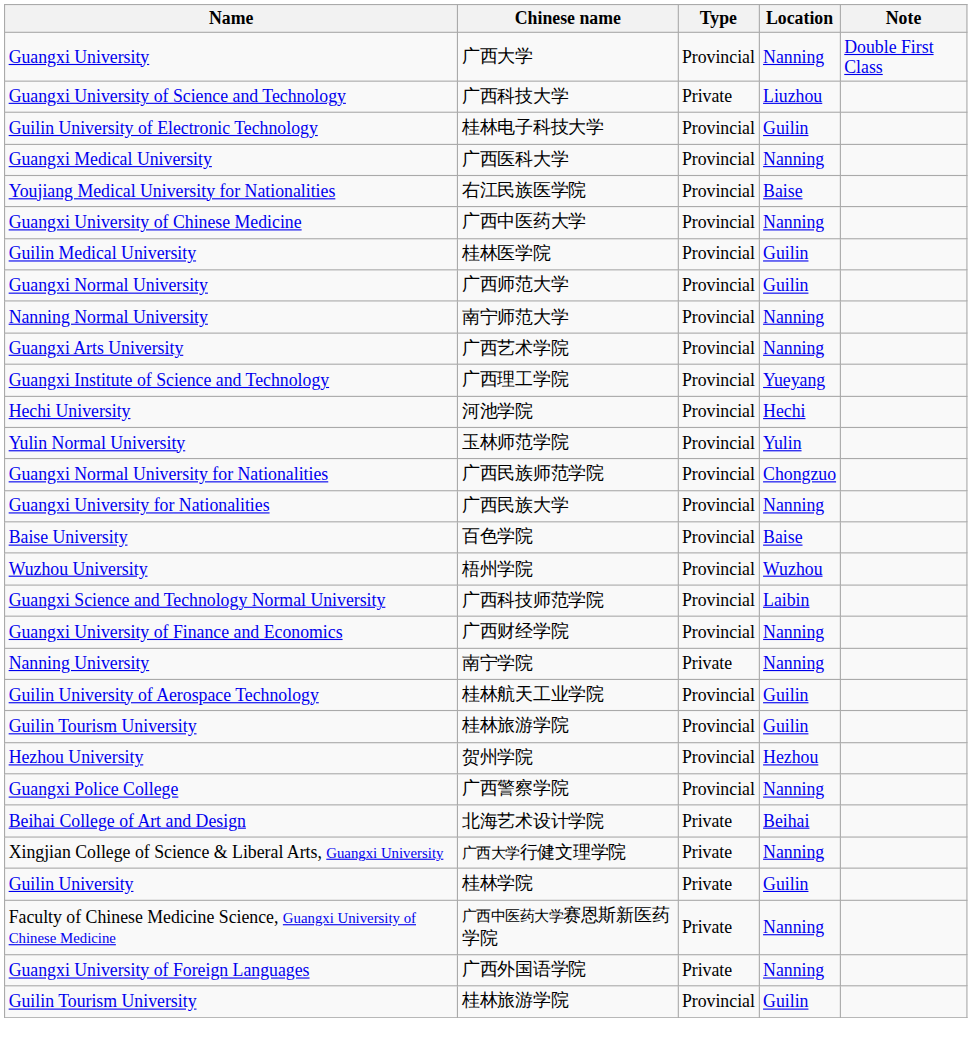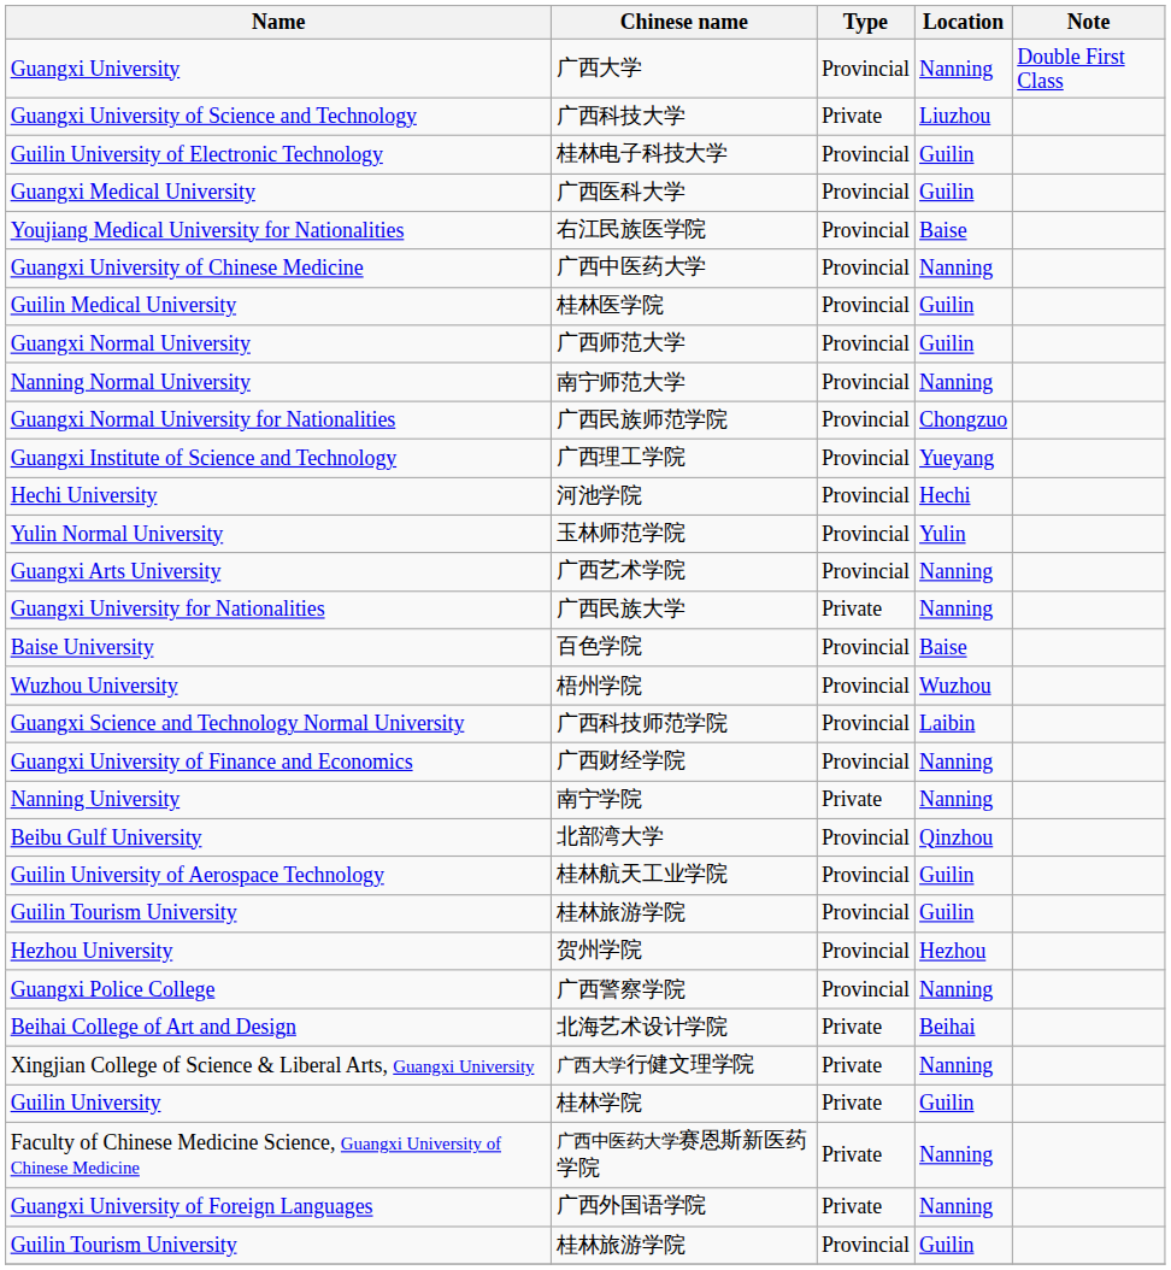 <table class="wikitable + sortable">
 <tr>
 <th>Name</th>
 <th>Chinese name</th>
 <th>Type</th>
 <th>Location</th>
 <th>Note</th>
 </tr>
 <tr>
 <td><a href='#'>Guangxi University</a></td>
 <td>广西大学</td>
 <td>Provincial</td>
 <td><a href='#'>Nanning</a></td>
 <td><a href='#'>Double First Class</a></td>
 </tr>
 <tr>
 <td><a href='#'>Guangxi University of Science and Technology</a></td>
 <td>广西科技大学</td>
 <td>Private</td>
 <td><a href='#'>Liuzhou</a></td>
 <td></td>
 </tr>
 <tr>
 <td><a href='#'>Guilin University of Electronic Technology</a></td>
 <td>桂林电子科技大学</td>
 <td>Provincial</td>
 <td><a href='#'>Guilin</a></td>
 <td></td>
 </tr>
 <tr>
 <td><a href='#'>Guangxi Medical University</a></td>
 <td>广西医科大学</td>
 <td>Provincial</td>
-<td><a href='#'>Nanning</a></td>
+<td><a href='#'>Guilin</a></td>
 <td></td>
 </tr>
 <tr>
 <td><a href='#'>Youjiang Medical University for Nationalities</a></td>
 <td>右江民族医学院</td>
 <td>Provincial</td>
 <td><a href='#'>Baise</a></td>
 <td></td>
 </tr>
 <tr>
 <td><a href='#'>Guangxi University of Chinese Medicine</a></td>
 <td>广西中医药大学</td>
 <td>Provincial</td>
 <td><a href='#'>Nanning</a></td>
 <td></td>
 </tr>
 <tr>
 <td><a href='#'>Guilin Medical University</a></td>
 <td>桂林医学院</td>
 <td>Provincial</td>
 <td><a href='#'>Guilin</a></td>
 <td></td>
 </tr>
 <tr>
 <td><a href='#'>Guangxi Normal University</a></td>
 <td>广西师范大学</td>
 <td>Provincial</td>
 <td><a href='#'>Guilin</a></td>
 <td></td>
 </tr>
 <tr>
 <td><a href='#'>Nanning Normal University</a></td>
 <td>南宁师范大学</td>
 <td>Provincial</td>
 <td><a href='#'>Nanning</a></td>
 <td></td>
 </tr>
 <tr>
-<td><a href='#'>Guangxi Arts University</a></td>
-<td>广西艺术学院</td>
+<td><a href='#'>Guangxi Normal University for Nationalities</a></td>
+<td>广西民族师范学院</td>
 <td>Provincial</td>
-<td><a href='#'>Nanning</a></td>
+<td><a href='#'>Chongzuo</a></td>
 <td></td>
 </tr>
 <tr>
 <td><a href='#'>Guangxi Institute of Science and Technology</a></td>
 <td>广西理工学院</td>
 <td>Provincial</td>
 <td><a href='#'>Yueyang</a></td>
 <td></td>
 </tr>
 <tr>
 <td><a href='#'>Hechi University</a></td>
 <td>河池学院</td>
 <td>Provincial</td>
 <td><a href='#'>Hechi</a></td>
 <td></td>
 </tr>
 <tr>
 <td><a href='#'>Yulin Normal University</a></td>
 <td>玉林师范学院</td>
 <td>Provincial</td>
 <td><a href='#'>Yulin</a></td>
 <td></td>
 </tr>
 <tr>
-<td><a href='#'>Guangxi Normal University for Nationalities</a></td>
-<td>广西民族师范学院</td>
+<td><a href='#'>Guangxi Arts University</a></td>
+<td>广西艺术学院</td>
 <td>Provincial</td>
-<td><a href='#'>Chongzuo</a></td>
+<td><a href='#'>Nanning</a></td>
 <td></td>
 </tr>
 <tr>
 <td><a href='#'>Guangxi University for Nationalities</a></td>
 <td>广西民族大学</td>
-<td>Provincial</td>
+<td>Private</td>
 <td><a href='#'>Nanning</a></td>
 <td></td>
 </tr>
 <tr>
 <td><a href='#'>Baise University</a></td>
 <td>百色学院</td>
 <td>Provincial</td>
 <td><a href='#'>Baise</a></td>
 <td></td>
 </tr>
 <tr>
 <td><a href='#'>Wuzhou University</a></td>
 <td>梧州学院</td>
 <td>Provincial</td>
 <td><a href='#'>Wuzhou</a></td>
 <td></td>
 </tr>
 <tr>
 <td><a href='#'>Guangxi Science and Technology Normal University</a></td>
 <td>广西科技师范学院</td>
 <td>Provincial</td>
 <td><a href='#'>Laibin</a></td>
 <td></td>
 </tr>
 <tr>
 <td><a href='#'>Guangxi University of Finance and Economics</a></td>
 <td>广西财经学院</td>
 <td>Provincial</td>
 <td><a href='#'>Nanning</a></td>
 <td></td>
 </tr>
 <tr>
 <td><a href='#'>Nanning University</a></td>
 <td>南宁学院</td>
 <td>Private</td>
 <td><a href='#'>Nanning</a></td>
+<td></td>
+</tr>
+<tr>
+<td><a href='#'>Beibu Gulf University</a></td>
+<td>北部湾大学</td>
+<td>Provincial</td>
+<td><a href='#'>Qinzhou</a></td>
 <td></td>
 </tr>
 <tr>
 <td><a href='#'>Guilin University of Aerospace Technology</a></td>
 <td>桂林航天工业学院</td>
 <td>Provincial</td>
 <td><a href='#'>Guilin</a></td>
 <td></td>
 </tr>
 <tr>
 <td><a href='#'>Guilin Tourism University</a></td>
 <td>桂林旅游学院</td>
 <td>Provincial</td>
 <td><a href='#'>Guilin</a></td>
 <td></td>
 </tr>
 <tr>
 <td><a href='#'>Hezhou University</a></td>
 <td>贺州学院</td>
 <td>Provincial</td>
 <td><a href='#'>Hezhou</a></td>
 <td></td>
 </tr>
 <tr>
 <td><a href='#'>Guangxi Police College</a></td>
 <td>广西警察学院</td>
 <td>Provincial</td>
 <td><a href='#'>Nanning</a></td>
 <td></td>
 </tr>
 <tr>
 <td><a href='#'>Beihai College of Art and Design</a></td>
 <td>北海艺术设计学院</td>
 <td>Private</td>
 <td><a href='#'>Beihai</a></td>
 <td></td>
 </tr>
 <tr>
 <td>Xingjian College of Science & Liberal Arts, <small><a href='#'>Guangxi University</a></small></td>
 <td><small>广西大学</small>行健文理学院</td>
 <td>Private</td>
 <td><a href='#'>Nanning</a></td>
 <td></td>
 </tr>
 <tr>
 <td><a href='#'>Guilin University</a></td>
 <td>桂林学院</td>
 <td>Private</td>
 <td><a href='#'>Guilin</a></td>
 <td></td>
 </tr>
 <tr>
 <td>Faculty of Chinese Medicine Science, <small><a href='#'>Guangxi University of Chinese Medicine</a></small></td>
 <td><small>广西中医药大学</small>赛恩斯新医药学院</td>
 <td>Private</td>
 <td><a href='#'>Nanning</a></td>
 <td></td>
 </tr>
 <tr>
 <td><a href='#'>Guangxi University of Foreign Languages</a></td>
 <td>广西外国语学院</td>
 <td>Private</td>
 <td><a href='#'>Nanning</a></td>
 <td></td>
 </tr>
 <tr>
 <td><a href='#'>Guilin Tourism University</a></td>
 <td>桂林旅游学院</td>
 <td>Provincial</td>
 <td><a href='#'>Guilin</a></td>
 <td></td>
 </tr>
 <tr>
 </tr>
 </table>
